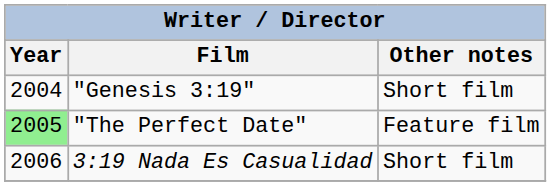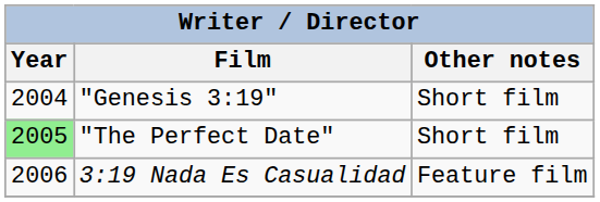 <table class="wikitable" style="font-size: 95%;">
 <tr>
 <th colspan="3" style="background: LightSteelBlue;">Writer / Director</th>
 </tr>
 <tr>
 <th>Year</th>
 <th>Film</th>
 <th>Other notes</th>
 </tr>
 <tr>
 <td>2004</td>
 <td>"Genesis 3:19"</td>
 <td>Short film</td>
 </tr>
 <tr>
 <td style="background: lightgreen;">2005</td>
 <td>"The Perfect Date"</td>
-<td>Feature film</td>
+<td>Short film</td>
 </tr>
 <tr>
 <td>2006</td>
 <td><em>3:19 Nada Es Casualidad</em></td>
-<td>Short film</td>
+<td>Feature film</td>
 </tr>
 <tr>
 </tr>
 <tr>
 </tr>
 </table>
